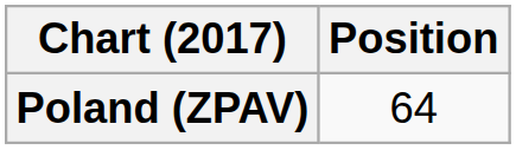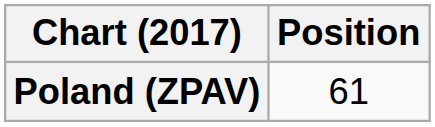 <table class="wikitable plainrowheaders sortable" style="text-align:center">
 <tr>
 <th scope="col">Chart (2017)</th>
 <th scope="col">Position</th>
 </tr>
 <tr>
 <th scope="row">Poland (ZPAV)</th>
-<td>64</td>
+<td>61</td>
 </tr>
 </table>
